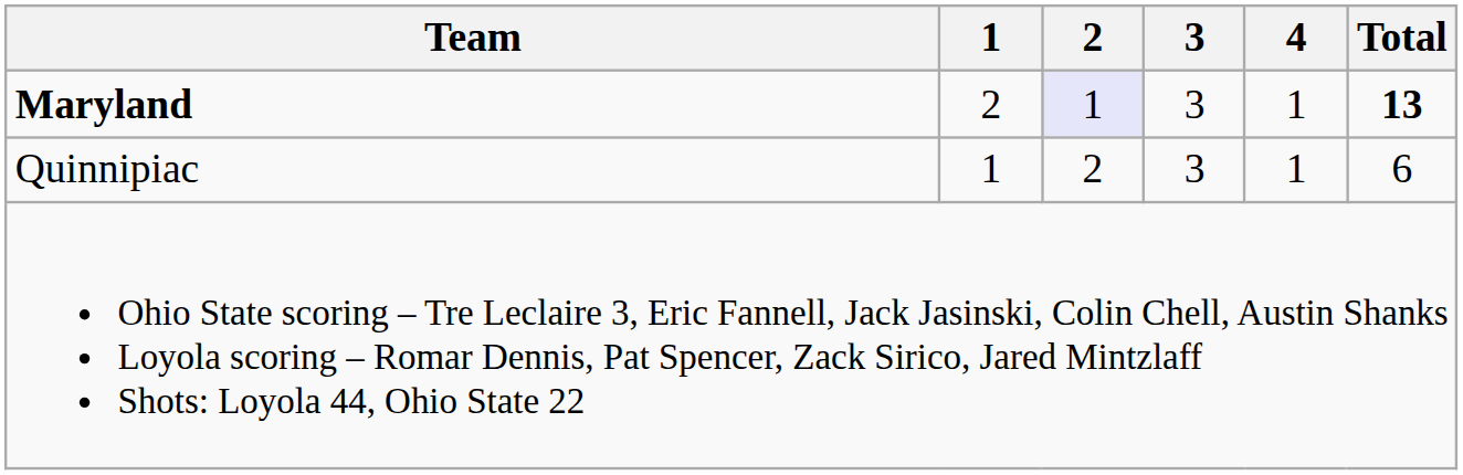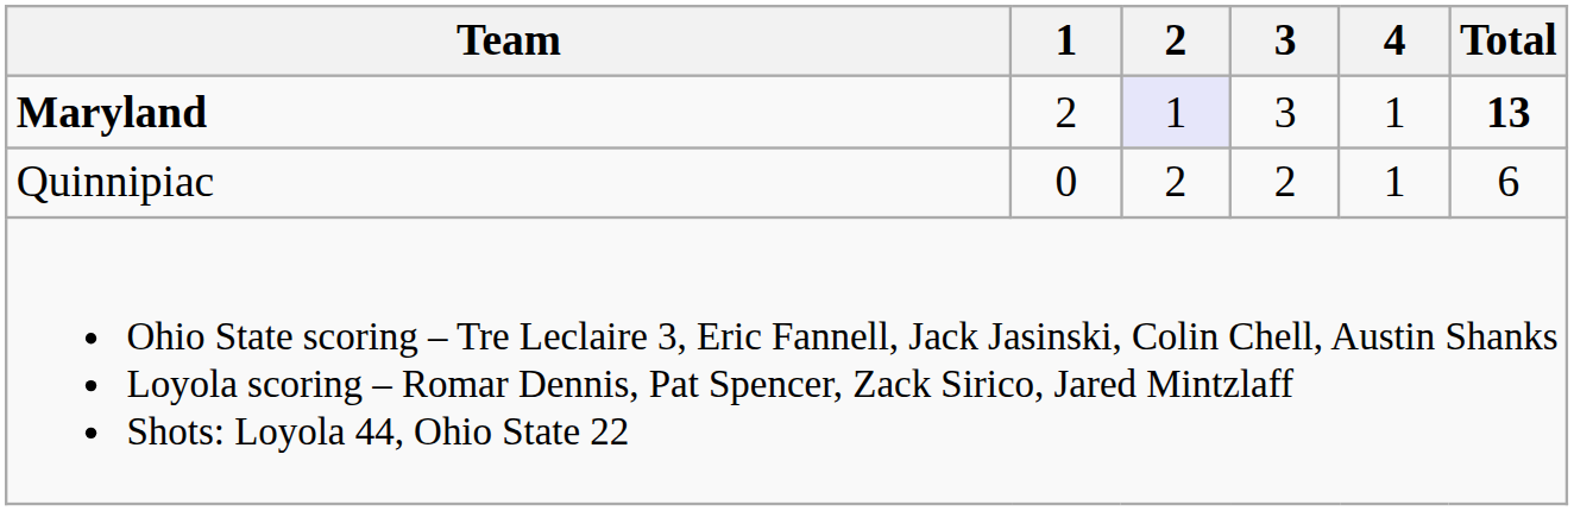 <table class="wikitable" style="text-align:center; max-width:40em">
 <tr>
 <th>Team</th>
 <th style="width:2em">1</th>
 <th style="width:2em">2</th>
 <th style="width:2em">3</th>
 <th style="width:2em">4</th>
 <th style="width:2em">Total</th>
 </tr>
 <tr>
 <td style="text-align:left"><strong>Maryland</strong></td>
 <td>2</td>
 <td style="background: lavender;">1</td>
 <td>3</td>
 <td>1</td>
 <td><strong>13</strong></td>
 </tr>
 <tr>
 <td style="text-align:left">Quinnipiac</td>
-<td>1</td>
+<td>0</td>
 <td>2</td>
-<td>3</td>
+<td>2</td>
 <td>1</td>
 <td>6</td>
 </tr>
 <tr>
 <td colspan=6 style="text-align:left; font-size:88%;"><br><ul><li>Ohio State scoring – Tre Leclaire 3, Eric Fannell, Jack Jasinski, Colin Chell, Austin Shanks</li><li>Loyola scoring – Romar Dennis, Pat Spencer, Zack Sirico, Jared Mintzlaff</li><li>Shots: Loyola 44, Ohio State 22</li></ul></td>
 </tr>
 </table>
